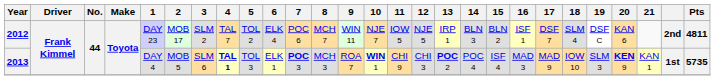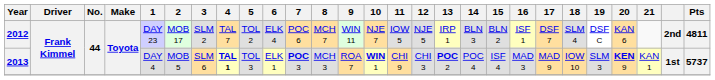 <table class="wikitable" style="text-align:center; font-size:75%">
 <tr>
 <th>Year</th>
 <th>Driver</th>
 <th>No.</th>
 <th>Make</th>
 <th>1</th>
 <th>2</th>
 <th>3</th>
 <th>4</th>
 <th>5</th>
 <th>6</th>
 <th>7</th>
 <th>8</th>
 <th>9</th>
 <th>10</th>
 <th>11</th>
 <th>12</th>
 <th>13</th>
 <th>14</th>
 <th>15</th>
 <th>16</th>
 <th>17</th>
 <th>18</th>
 <th>19</th>
 <th>20</th>
 <th>21</th>
 <th></th>
 <th>Pts</th>
 </tr>
 <tr>
 <th><a href='#'>2012</a></th>
 <th rowspan=2><a href='#'>Frank Kimmel</a></th>
 <th rowspan=2>44</th>
 <th rowspan=2><a href='#'>Toyota</a></th>
 <td style="background:#CFCFFF;"><a href='#'>DAY</a><br><small>23</small></td>
 <td style="background:#DFFFDF;"><a href='#'>MOB</a><br><small>17</small></td>
 <td style="background:#DFDFDF;"><a href='#'>SLM</a><br><small>2</small></td>
 <td style="background:#FFDF9F;"><a href='#'>TAL</a><br><small>7</small></td>
 <td style="background:#DFDFDF;"><a href='#'>TOL</a><br><small>2</small></td>
 <td style="background:#DFDFDF;"><a href='#'>ELK</a><br><small>4</small></td>
 <td style="background:#FFDF9F;"><a href='#'>POC</a><br><small>6</small></td>
 <td style="background:#FFDF9F;"><a href='#'>MCH</a><br><small>7</small></td>
 <td style="background:#DFFFDF;"><a href='#'>WIN</a><br><small>11</small></td>
 <td style="background:#FFDF9F;"><a href='#'>NJE</a><br><small>7</small></td>
 <td style="background:#DFDFDF;"><a href='#'>IOW</a><br><small>5</small></td>
 <td style="background:#DFDFDF;"><a href='#'>NJE</a><br><small>5</small></td>
 <td style="background:#FFFFBF;"><a href='#'>IRP</a><br><small>1</small></td>
 <td style="background:#DFDFDF;"><a href='#'>BLN</a><br><small>3</small></td>
 <td style="background:#DFDFDF;"><a href='#'>BLN</a><br><small>2</small></td>
 <td style="background:#FFFFBF;"><a href='#'>ISF</a><br><small>1</small></td>
 <td style="background:#FFDF9F;"><a href='#'>DSF</a><br><small>7</small></td>
 <td style="background:#DFDFDF;"><a href='#'>SLM</a><br><small>4</small></td>
 <td style="background:#FFFFFF;"><a href='#'>DSF</a><br><small>C</small></td>
 <td style="background:#FFDF9F;"><a href='#'>KAN</a><br><small>6</small></td>
 <td></td>
 <th>2nd</th>
 <th>4811</th>
 </tr>
 <tr>
 <th><a href='#'>2013</a></th>
 <td style="background:#DFDFDF;"><a href='#'>DAY</a><br><small>4</small></td>
 <td style="background:#DFDFDF;"><a href='#'>MOB</a><br><small>5</small></td>
 <td style="background:#FFDF9F;"><a href='#'>SLM</a><br><small>6</small></td>
 <td style="background:#FFFFBF;"><strong><a href='#'>TAL</a><br><small>1</small></strong></td>
 <td style="background:#DFDFDF;"><a href='#'>TOL</a><br><small>3</small></td>
 <td style="background:#FFFFBF;"><a href='#'>ELK</a><br><small>1</small></td>
 <td style="background:#DFDFDF;"><strong><a href='#'>POC</a></strong><br><small>3</small></td>
 <td style="background:#DFDFDF;"><a href='#'>MCH</a><br><small>3</small></td>
 <td style="background:#FFDF9F;"><a href='#'>ROA</a><br><small>7</small></td>
 <td style="background:#FFFFBF;"><strong><a href='#'>WIN</a></strong><br><small>1</small></td>
 <td style="background:#FFDF9F;"><a href='#'>CHI</a><br><small>9</small></td>
 <td style="background:#DFDFDF;"><a href='#'>CHI</a><br><small>3</small></td>
 <td style="background:#DFDFDF;"><strong><a href='#'>POC</a></strong><br><small>2</small></td>
 <td style="background:#DFDFDF;"><a href='#'>POC</a><br><small>4</small></td>
 <td style="background:#DFDFDF;"><a href='#'>ISF</a><br><small>4</small></td>
 <td style="background:#DFDFDF;"><a href='#'>MAD</a><br><small>3</small></td>
 <td style="background:#FFDF9F;"><a href='#'>MAD</a><br><small>9</small></td>
 <td style="background:#FFDF9F;"><a href='#'>IOW</a><br><small>10</small></td>
 <td style="background:#DFDFDF;"><a href='#'>SLM</a><br><small>3</small></td>
 <td style="background:#FFDF9F;"><strong><a href='#'>KEN</a></strong><br><small>9</small></td>
 <td style="background:#FFFFBF;"><a href='#'>KAN</a><br><small>1</small></td>
 <th>1st</th>
-<th>5735</th>
+<th>5737</th>
 </tr>
 <tr>
 </tr>
 </table>
